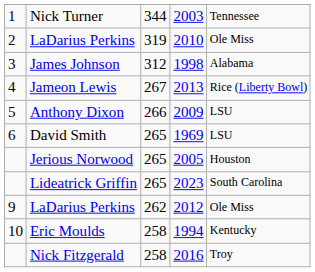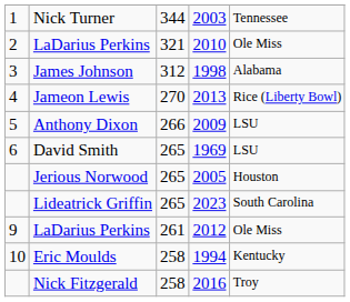 <table class="wikitable">
 <tr>
 </tr>
 <tr>
 <td>1</td>
 <td>Nick Turner</td>
 <td><abbr>344</abbr></td>
 <td><a href='#'>2003</a></td>
 <td style="font-size:80%;">Tennessee</td>
 </tr>
 <tr>
 <td>2</td>
 <td><a href='#'>LaDarius Perkins</a></td>
-<td><abbr>319</abbr></td>
+<td><abbr>321</abbr></td>
 <td><a href='#'>2010</a></td>
 <td style="font-size:80%;">Ole Miss</td>
 </tr>
 <tr>
 <td>3</td>
 <td><a href='#'>James Johnson</a></td>
 <td><abbr>312</abbr></td>
 <td><a href='#'>1998</a></td>
 <td style="font-size:80%;">Alabama</td>
 </tr>
 <tr>
 <td>4</td>
 <td><a href='#'>Jameon Lewis</a></td>
-<td><abbr>267</abbr></td>
+<td><abbr>270</abbr></td>
 <td><a href='#'>2013</a></td>
 <td style="font-size:80%;">Rice (<a href='#'>Liberty Bowl</a>)</td>
 </tr>
 <tr>
 <td>5</td>
 <td><a href='#'>Anthony Dixon</a></td>
 <td><abbr>266</abbr></td>
 <td><a href='#'>2009</a></td>
 <td style="font-size:80%;">LSU</td>
 </tr>
 <tr>
 <td>6</td>
 <td>David Smith</td>
 <td><abbr>265</abbr></td>
 <td><a href='#'>1969</a></td>
 <td style="font-size:80%;">LSU</td>
 </tr>
 <tr>
 <td></td>
 <td><a href='#'>Jerious Norwood</a></td>
 <td><abbr>265</abbr></td>
 <td><a href='#'>2005</a></td>
 <td style="font-size:80%;">Houston</td>
 </tr>
 <tr>
 <td></td>
 <td><a href='#'>Lideatrick Griffin</a></td>
 <td><abbr>265</abbr></td>
 <td><a href='#'>2023</a></td>
 <td style="font-size:80%;">South Carolina</td>
 </tr>
 <tr>
 <td>9</td>
 <td><a href='#'>LaDarius Perkins</a></td>
-<td><abbr>262</abbr></td>
+<td><abbr>261</abbr></td>
 <td><a href='#'>2012</a></td>
 <td style="font-size:80%;">Ole Miss</td>
 </tr>
 <tr>
 <td>10</td>
 <td><a href='#'>Eric Moulds</a></td>
 <td><abbr>258</abbr></td>
 <td><a href='#'>1994</a></td>
 <td style="font-size:80%;">Kentucky</td>
 </tr>
 <tr>
 <td></td>
 <td><a href='#'>Nick Fitzgerald</a></td>
 <td><abbr>258</abbr></td>
 <td><a href='#'>2016</a></td>
 <td style="font-size:80%;">Troy</td>
 </tr>
 </table>
